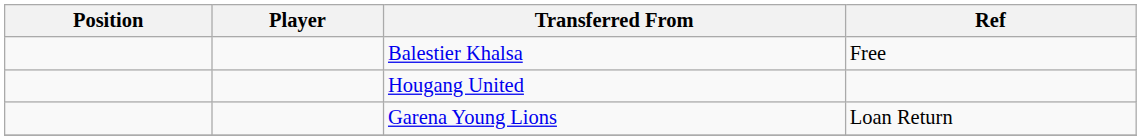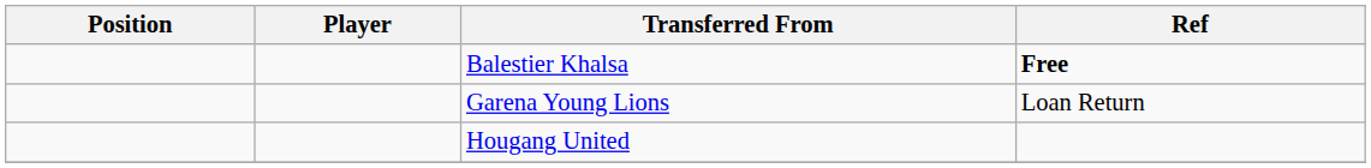 <table class="wikitable sortable" style="width:70%; text-align:center; font-size:100%; text-align:left;">
 <tr>
 <th><strong>Position</strong></th>
 <th><strong>Player</strong></th>
 <th><strong>Transferred From</strong></th>
 <th><strong>Ref</strong></th>
 </tr>
 <tr>
 <td></td>
 <td></td>
 <td> <a href='#'>Balestier Khalsa</a></td>
-<td>Free</td>
+<td><strong>Free</strong></td>
+</tr>
+<tr>
+<td></td>
+<td></td>
+<td> <a href='#'>Garena Young Lions</a></td>
+<td>Loan Return</td>
 </tr>
 <tr>
 <td></td>
 <td></td>
 <td> <a href='#'>Hougang United</a></td>
 <td></td>
 </tr>
 <tr>
-<td></td>
-<td></td>
-<td> <a href='#'>Garena Young Lions</a></td>
-<td>Loan Return</td>
-</tr>
-<tr>
 </tr>
 </table>
